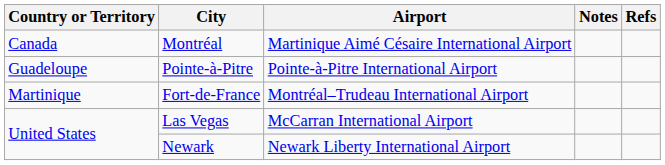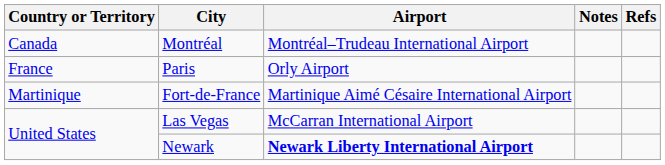 <table class="sortable wikitable">
 <tr>
 <th>Country or Territory</th>
 <th>City</th>
 <th>Airport</th>
 <th>Notes</th>
 <th class="unsortable">Refs</th>
 </tr>
 <tr>
 <td><a href='#'>Canada</a></td>
 <td><a href='#'>Montréal</a></td>
-<td><a href='#'>Martinique Aimé Césaire International Airport</a></td>
+<td><a href='#'>Montréal–Trudeau International Airport</a></td>
 <td></td>
 <td align=center></td>
 </tr>
 <tr>
-<td><a href='#'>Guadeloupe</a></td>
-<td><a href='#'>Pointe-à-Pitre</a></td>
-<td><a href='#'>Pointe-à-Pitre International Airport</a></td>
+<td><a href='#'>France</a></td>
+<td><a href='#'>Paris</a></td>
+<td><a href='#'>Orly Airport</a></td>
 <td></td>
 <td align=center></td>
 </tr>
 <tr>
 <td><a href='#'>Martinique</a></td>
 <td><a href='#'>Fort-de-France</a></td>
-<td><a href='#'>Montréal–Trudeau International Airport</a></td>
+<td><a href='#'>Martinique Aimé Césaire International Airport</a></td>
 <td></td>
 <td align=center></td>
 </tr>
 <tr>
 <td rowspan="2"><a href='#'>United States</a></td>
 <td><a href='#'>Las Vegas</a></td>
 <td><a href='#'>McCarran International Airport</a></td>
 <td></td>
 <td align=center></td>
 </tr>
 <tr>
 <td><a href='#'>Newark</a></td>
-<td><a href='#'>Newark Liberty International Airport</a></td>
+<td><strong><a href='#'>Newark Liberty International Airport</a></strong></td>
 <td></td>
 <td align=center></td>
 </tr>
 </table>
